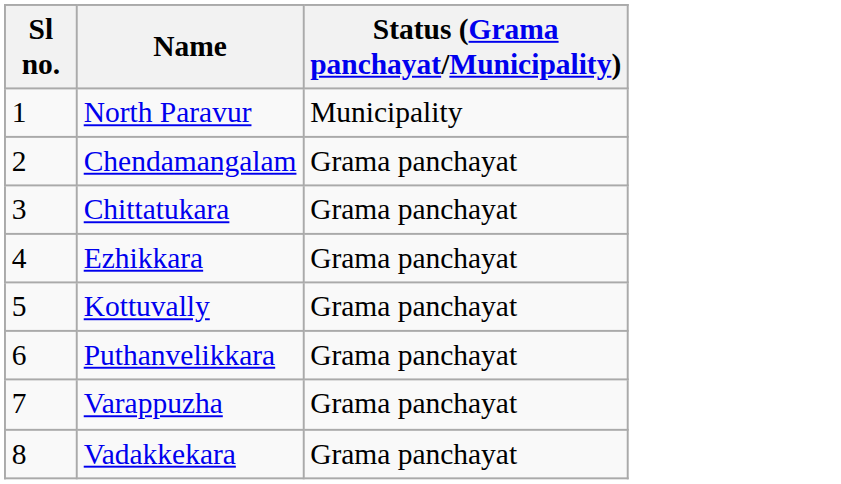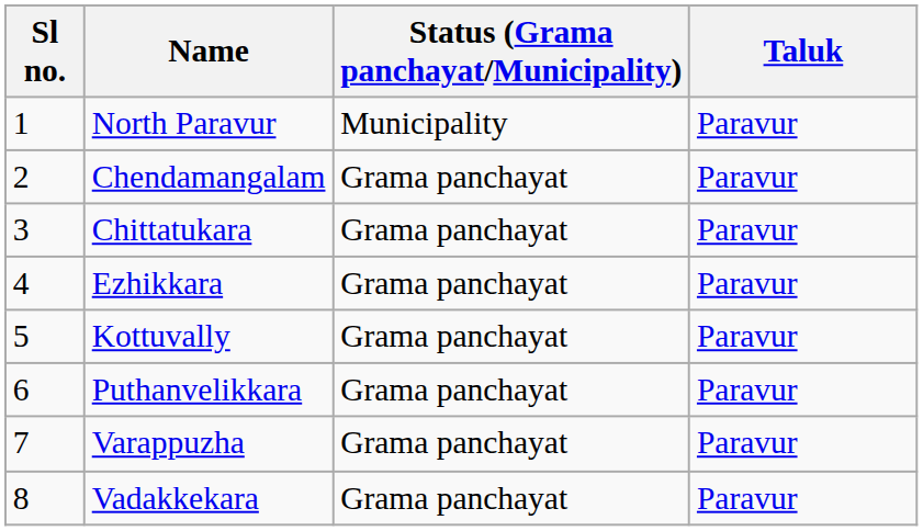 <table class="wikitable sortable" style="font-size: 95%;">
 <tr>
 <th width="30px">Sl no.</th>
 <th width="100px">Name</th>
 <th width="130px">Status (<a href='#'>Grama panchayat</a>/<a href='#'>Municipality</a>)</th>
+<th width="100px"><a href='#'>Taluk</a></th>
 </tr>
 <tr>
 <td>1</td>
 <td><a href='#'>North Paravur</a></td>
 <td>Municipality</td>
+<td><a href='#'>Paravur</a></td>
 </tr>
 <tr>
 <td>2</td>
 <td><a href='#'>Chendamangalam</a></td>
 <td>Grama panchayat</td>
+<td><a href='#'>Paravur</a></td>
 </tr>
 <tr>
 <td>3</td>
 <td><a href='#'>Chittatukara</a></td>
 <td>Grama panchayat</td>
+<td><a href='#'>Paravur</a></td>
 </tr>
 <tr>
 <td>4</td>
 <td><a href='#'>Ezhikkara</a></td>
 <td>Grama panchayat</td>
+<td><a href='#'>Paravur</a></td>
 </tr>
 <tr>
 <td>5</td>
 <td><a href='#'>Kottuvally</a></td>
 <td>Grama panchayat</td>
+<td><a href='#'>Paravur</a></td>
 </tr>
 <tr>
 <td>6</td>
 <td><a href='#'>Puthanvelikkara</a></td>
 <td>Grama panchayat</td>
+<td><a href='#'>Paravur</a></td>
 </tr>
 <tr>
 <td>7</td>
 <td><a href='#'>Varappuzha</a></td>
 <td>Grama panchayat</td>
+<td><a href='#'>Paravur</a></td>
 </tr>
 <tr>
 <td>8</td>
 <td><a href='#'>Vadakkekara</a></td>
 <td>Grama panchayat</td>
+<td><a href='#'>Paravur</a></td>
 </tr>
 </table>
